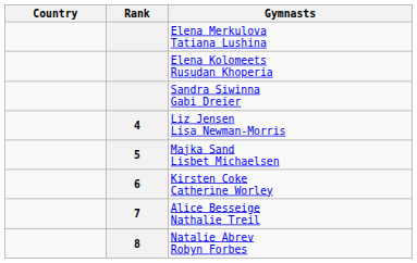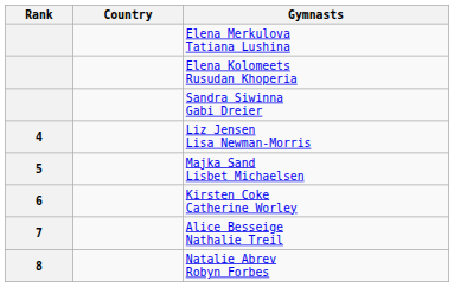 <table class="wikitable" width=500>
 <tr bgcolor="#efefef">
+<th>Rank</th>
 <th>Country</th>
-<th>Rank</th>
 <th>Gymnasts</th>
 </tr>
 <tr>
+<th></th>
 <td></td>
-<th></th>
 <td><a href='#'>Elena Merkulova</a> <br> <a href='#'>Tatiana Lushina</a></td>
 </tr>
 <tr>
+<th></th>
 <td></td>
-<th></th>
 <td><a href='#'>Elena Kolomeets</a> <br> <a href='#'>Rusudan Khoperia</a></td>
 </tr>
 <tr>
+<th></th>
 <td></td>
-<th></th>
 <td><a href='#'>Sandra Siwinna</a> <br> <a href='#'>Gabi Dreier</a></td>
 </tr>
 <tr>
+<th>4</th>
 <td></td>
-<th>4</th>
 <td><a href='#'>Liz Jensen</a> <br> <a href='#'>Lisa Newman-Morris</a></td>
 </tr>
 <tr>
+<th>5</th>
 <td></td>
-<th>5</th>
 <td><a href='#'>Majka Sand</a> <br> <a href='#'>Lisbet Michaelsen</a></td>
 </tr>
 <tr>
+<th>6</th>
 <td></td>
-<th>6</th>
 <td><a href='#'>Kirsten Coke</a> <br> <a href='#'>Catherine Worley</a></td>
 </tr>
 <tr>
+<th>7</th>
 <td></td>
-<th>7</th>
 <td><a href='#'>Alice Besseige</a> <br> <a href='#'>Nathalie Treil</a></td>
 </tr>
 <tr>
+<th>8</th>
 <td></td>
-<th>8</th>
 <td><a href='#'>Natalie Abrev</a> <br> <a href='#'>Robyn Forbes</a></td>
 </tr>
 </table>
